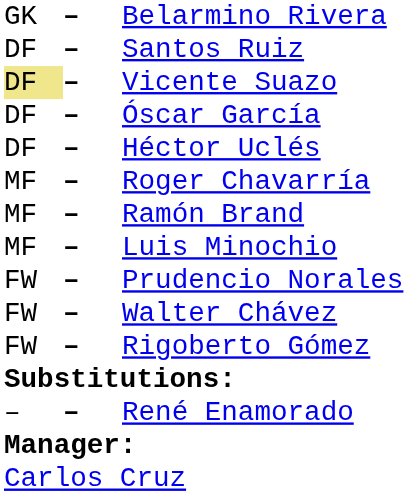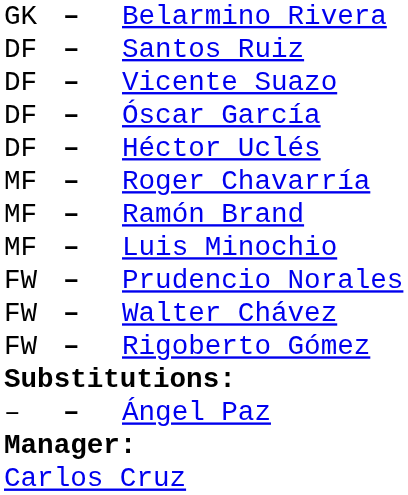 <table style = "font-size: 90%" cellspacing = "0" cellpadding = "0">
 <tr>
 <td colspan = 4></td>
 </tr>
 <tr>
 <th style="width:25px;"></th>
 <th style="width:25px;"></th>
 </tr>
 <tr>
 <td>GK</td>
 <td><strong>–</strong></td>
 <td> <a href='#'>Belarmino Rivera</a></td>
 </tr>
 <tr>
 <td>DF</td>
 <td><strong>–</strong></td>
 <td> <a href='#'>Santos Ruiz</a></td>
 </tr>
 <tr>
-<td style="background: khaki;">DF</td>
+<td>DF</td>
 <td><strong>–</strong></td>
 <td> <a href='#'>Vicente Suazo</a></td>
 </tr>
 <tr>
 <td>DF</td>
 <td><strong>–</strong></td>
 <td> <a href='#'>Óscar García</a></td>
 </tr>
 <tr>
 <td>DF</td>
 <td><strong>–</strong></td>
 <td> <a href='#'>Héctor Uclés</a></td>
 </tr>
 <tr>
 <td>MF</td>
 <td><strong>–</strong></td>
 <td> <a href='#'>Roger Chavarría</a></td>
 </tr>
 <tr>
 <td>MF</td>
 <td><strong>–</strong></td>
 <td> <a href='#'>Ramón Brand</a></td>
 </tr>
 <tr>
 <td>MF</td>
 <td><strong>–</strong></td>
 <td> <a href='#'>Luis Minochio</a></td>
 </tr>
 <tr>
 <td>FW</td>
 <td><strong>–</strong></td>
 <td> <a href='#'>Prudencio Norales</a></td>
 </tr>
 <tr>
 <td>FW</td>
 <td><strong>–</strong></td>
 <td> <a href='#'>Walter Chávez</a></td>
 </tr>
 <tr>
 <td>FW</td>
 <td><strong>–</strong></td>
 <td> <a href='#'>Rigoberto Gómez</a></td>
 </tr>
 <tr>
 <td colspan = 3><strong>Substitutions:</strong></td>
 </tr>
 <tr>
 <td>–</td>
 <td><strong>–</strong></td>
-<td> <a href='#'>René Enamorado</a></td>
+<td> <a href='#'>Ángel Paz</a></td>
 <td></td>
 <td></td>
 </tr>
 <tr>
 <td colspan = 3><strong>Manager:</strong></td>
 </tr>
 <tr>
 <td colspan = 3> <a href='#'>Carlos Cruz</a></td>
 </tr>
 </table>
